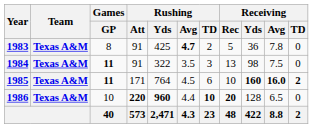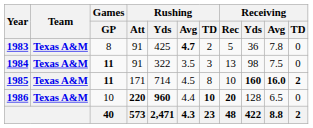 <table class="wikitable" style="text-align:center;">
 <tr>
 <th rowspan="2">Year</th>
 <th rowspan="2">Team</th>
 <th colspan="1">Games</th>
 <th colspan="4">Rushing</th>
 <th colspan="4">Receiving</th>
 </tr>
 <tr>
 <th>GP</th>
 <th>Att</th>
 <th>Yds</th>
 <th>Avg</th>
 <th>TD</th>
 <th>Rec</th>
 <th>Yds</th>
 <th>Avg</th>
 <th>TD</th>
 </tr>
 <tr>
 <th><a href='#'>1983</a></th>
 <th><a href='#'>Texas A&M</a></th>
 <td>8</td>
 <td>91</td>
 <td>425</td>
 <td><strong>4.7</strong></td>
 <td>2</td>
 <td>5</td>
 <td>36</td>
 <td>7.8</td>
 <td>0</td>
 </tr>
 <tr>
 <th><a href='#'>1984</a></th>
 <th><a href='#'>Texas A&M</a></th>
 <td><strong>11</strong></td>
 <td>91</td>
 <td>322</td>
 <td>3.5</td>
 <td>3</td>
 <td>13</td>
 <td>98</td>
 <td>7.5</td>
 <td>0</td>
 </tr>
 <tr>
 <th><a href='#'>1985</a></th>
 <th><a href='#'>Texas A&M</a></th>
 <td><strong>11</strong></td>
 <td>171</td>
-<td>764</td>
+<td>714</td>
 <td>4.5</td>
-<td>6</td>
+<td>8</td>
 <td>10</td>
 <td><strong>160</strong></td>
 <td><strong>16.0</strong></td>
 <td><strong>2</strong></td>
 </tr>
 <tr>
 <th><a href='#'>1986</a></th>
 <th><a href='#'>Texas A&M</a></th>
 <td>10</td>
 <td><strong>220</strong></td>
 <td><strong>960</strong></td>
 <td>4.4</td>
 <td><strong>10</strong></td>
 <td><strong>20</strong></td>
 <td>128</td>
 <td>6.5</td>
 <td>0</td>
 </tr>
 <tr>
 <th colspan="2"></th>
 <th>40</th>
 <th>573</th>
 <th>2,471</th>
 <th>4.3</th>
 <th>23</th>
 <th>48</th>
 <th>422</th>
 <th>8.8</th>
 <th>2</th>
 </tr>
 </table>
